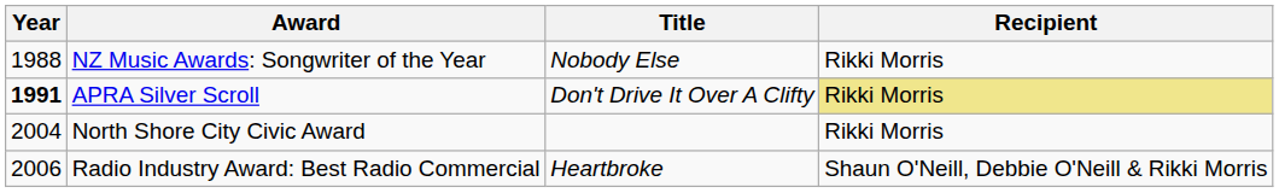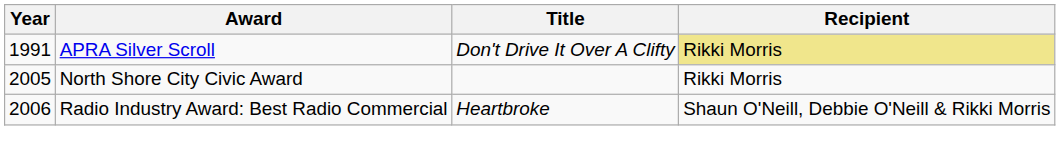 <table class="wikitable plainrowheaders defaultcenter col2left col4left">
 <tr>
 <th>Year</th>
 <th>Award</th>
 <th>Title</th>
 <th>Recipient</th>
 </tr>
 <tr>
-<td>1988</td>
-<td><a href='#'>NZ Music Awards</a>: Songwriter of the Year</td>
-<td><em>Nobody Else</em></td>
-<td>Rikki Morris</td>
-</tr>
-<tr>
-<td><strong>1991</strong></td>
+<td>1991</td>
 <td><a href='#'>APRA Silver Scroll</a></td>
 <td><em>Don't Drive It Over A Clifty</em></td>
 <td style="background: khaki;">Rikki Morris</td>
 </tr>
 <tr>
-<td>2004</td>
+<td>2005</td>
 <td>North Shore City Civic Award</td>
 <td></td>
 <td>Rikki Morris</td>
 </tr>
 <tr>
 <td>2006</td>
 <td>Radio Industry Award: Best Radio Commercial</td>
 <td><em>Heartbroke</em></td>
 <td>Shaun O'Neill, Debbie O'Neill & Rikki Morris</td>
 </tr>
 </table>
